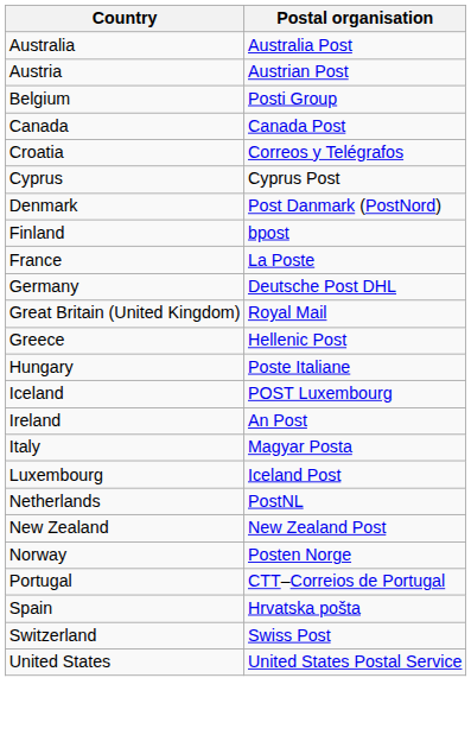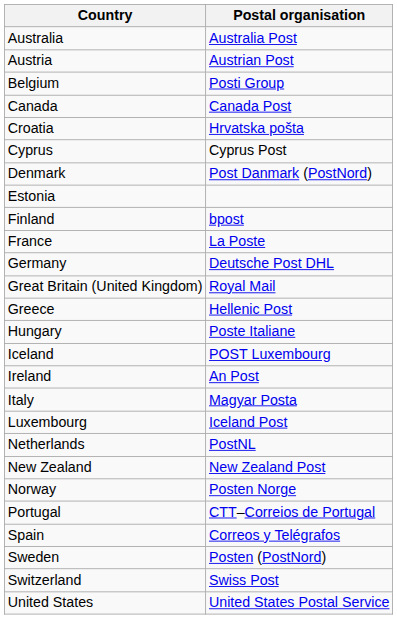 <table class="wikitable">
 <tr>
 <th>Country</th>
 <th>Postal organisation</th>
 </tr>
 <tr>
 <td>Australia</td>
 <td><a href='#'>Australia Post</a></td>
 </tr>
 <tr>
 <td>Austria</td>
 <td><a href='#'>Austrian Post</a></td>
 </tr>
 <tr>
 <td>Belgium</td>
 <td><a href='#'>Posti Group</a></td>
 </tr>
 <tr>
 <td>Canada</td>
 <td><a href='#'>Canada Post</a></td>
 </tr>
 <tr>
 <td>Croatia</td>
-<td><a href='#'>Correos y Telégrafos</a></td>
+<td><a href='#'>Hrvatska pošta</a></td>
 </tr>
 <tr>
 <td>Cyprus</td>
 <td>Cyprus Post</td>
 </tr>
 <tr>
 <td>Denmark</td>
 <td><a href='#'>Post Danmark</a> (<a href='#'>PostNord</a>)</td>
+</tr>
+<tr>
+<td>Estonia</td>
+<td></td>
 </tr>
 <tr>
 <td>Finland</td>
 <td><a href='#'>bpost</a></td>
 </tr>
 <tr>
 <td>France</td>
 <td><a href='#'>La Poste</a></td>
 </tr>
 <tr>
 <td>Germany</td>
 <td><a href='#'>Deutsche Post DHL</a></td>
 </tr>
 <tr>
 <td>Great Britain (United Kingdom)</td>
 <td><a href='#'>Royal Mail</a></td>
 </tr>
 <tr>
 <td>Greece</td>
 <td><a href='#'>Hellenic Post</a></td>
 </tr>
 <tr>
 <td>Hungary</td>
 <td><a href='#'>Poste Italiane</a></td>
 </tr>
 <tr>
 <td>Iceland</td>
 <td><a href='#'>POST Luxembourg</a></td>
 </tr>
 <tr>
 <td>Ireland</td>
 <td><a href='#'>An Post</a></td>
 </tr>
 <tr>
 <td>Italy</td>
 <td><a href='#'>Magyar Posta</a></td>
 </tr>
 <tr>
 <td>Luxembourg</td>
 <td><a href='#'>Iceland Post</a></td>
 </tr>
 <tr>
 <td>Netherlands</td>
 <td><a href='#'>PostNL</a></td>
 </tr>
 <tr>
 <td>New Zealand</td>
 <td><a href='#'>New Zealand Post</a></td>
 </tr>
 <tr>
 <td>Norway</td>
 <td><a href='#'>Posten Norge</a></td>
 </tr>
 <tr>
 <td>Portugal</td>
 <td><a href='#'>CTT</a>–<a href='#'>Correios de Portugal</a></td>
 </tr>
 <tr>
 <td>Spain</td>
-<td><a href='#'>Hrvatska pošta</a></td>
+<td><a href='#'>Correos y Telégrafos</a></td>
+</tr>
+<tr>
+<td>Sweden</td>
+<td><a href='#'>Posten</a> (<a href='#'>PostNord</a>)</td>
 </tr>
 <tr>
 <td>Switzerland</td>
 <td><a href='#'>Swiss Post</a></td>
 </tr>
 <tr>
 <td>United States</td>
 <td><a href='#'>United States Postal Service</a></td>
 </tr>
 </table>
